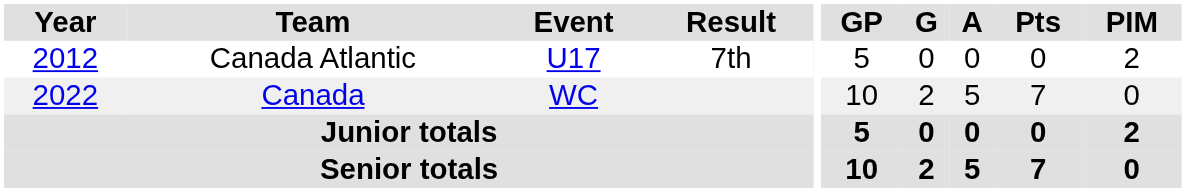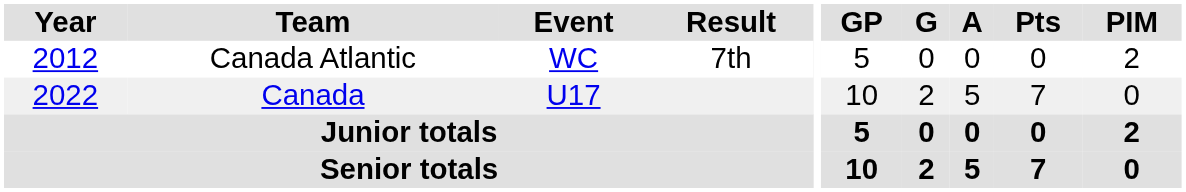 <table border="0" cellpadding="1" cellspacing="0" ID="Table3" style="text-align:center; width:40em;">
 <tr bgcolor="#e0e0e0">
 <th>Year</th>
 <th>Team</th>
 <th>Event</th>
 <th>Result</th>
 <th rowspan="99" bgcolor="#ffffff"></th>
 <th>GP</th>
 <th>G</th>
 <th>A</th>
 <th>Pts</th>
 <th>PIM</th>
 </tr>
 <tr>
 <td><a href='#'>2012</a></td>
 <td>Canada Atlantic</td>
-<td><a href='#'>U17</a></td>
+<td><a href='#'>WC</a></td>
 <td>7th</td>
 <td>5</td>
 <td>0</td>
 <td>0</td>
 <td>0</td>
 <td>2</td>
 </tr>
 <tr bgcolor="#f0f0f0">
 <td><a href='#'>2022</a></td>
 <td><a href='#'>Canada</a></td>
-<td><a href='#'>WC</a></td>
+<td><a href='#'>U17</a></td>
 <td></td>
 <td>10</td>
 <td>2</td>
 <td>5</td>
 <td>7</td>
 <td>0</td>
 </tr>
 <tr bgcolor="#e0e0e0">
 <th colspan="4">Junior totals</th>
 <th>5</th>
 <th>0</th>
 <th>0</th>
 <th>0</th>
 <th>2</th>
 </tr>
 <tr bgcolor="#e0e0e0">
 <th colspan="4">Senior totals</th>
 <th>10</th>
 <th>2</th>
 <th>5</th>
 <th>7</th>
 <th>0</th>
 </tr>
 </table>
